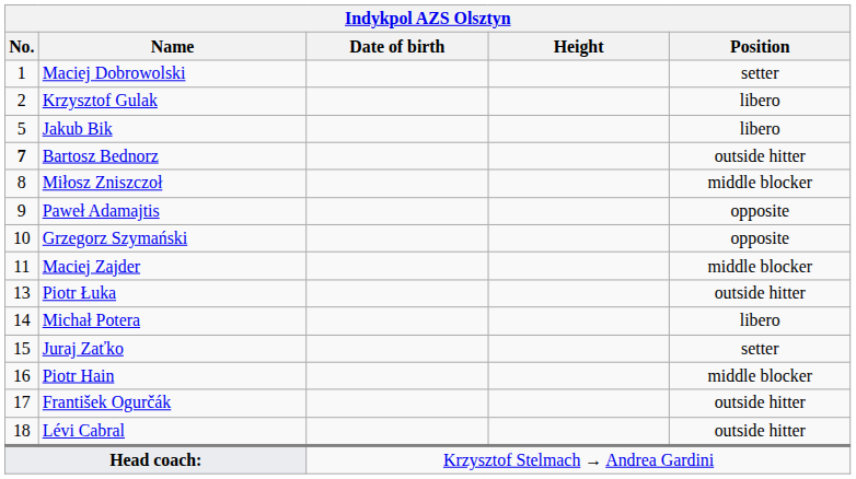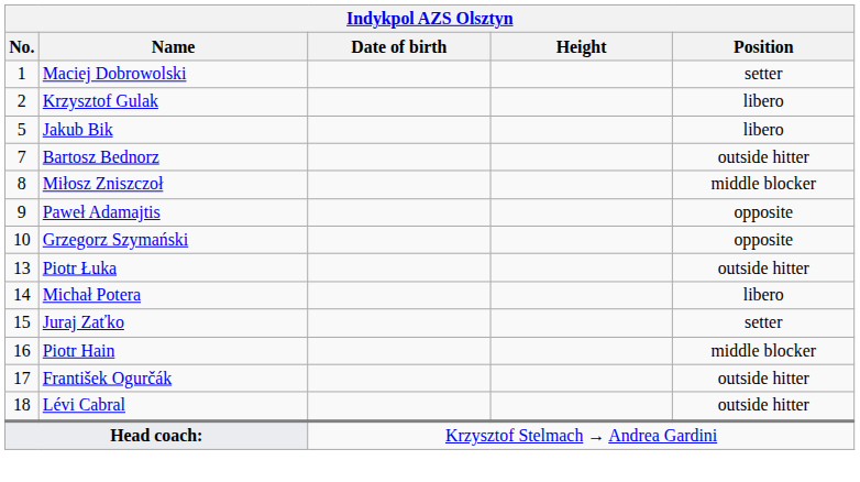 <table class="wikitable collapsible collapsed" style="font-size:100%; text-align:center">
 <tr>
 <th colspan=5 style="width:30em"><a href='#'>Indykpol AZS Olsztyn</a></th>
 </tr>
 <tr>
 <th>No.</th>
 <th style="width:15em">Name</th>
 <th style="width:10em">Date of birth</th>
 <th style="width:10em">Height</th>
 <th style="width:10em">Position</th>
 </tr>
 <tr>
 <td>1</td>
 <td align=left> <a href='#'>Maciej Dobrowolski</a></td>
 <td align=right></td>
 <td></td>
 <td>setter</td>
 </tr>
 <tr>
 <td>2</td>
 <td align=left> <a href='#'>Krzysztof Gulak</a></td>
 <td align=right></td>
 <td></td>
 <td>libero</td>
 </tr>
 <tr>
 <td>5</td>
 <td align=left> <a href='#'>Jakub Bik</a></td>
 <td align=right></td>
 <td></td>
 <td>libero</td>
 </tr>
 <tr>
-<td><strong>7</strong></td>
+<td>7</td>
 <td align=left> <a href='#'>Bartosz Bednorz</a></td>
 <td align=right></td>
 <td></td>
 <td>outside hitter</td>
 </tr>
 <tr>
 <td>8</td>
 <td align=left> <a href='#'>Miłosz Zniszczoł</a></td>
 <td align=right></td>
 <td></td>
 <td>middle blocker</td>
 </tr>
 <tr>
 <td>9</td>
 <td align=left> <a href='#'>Paweł Adamajtis</a></td>
 <td align=right></td>
 <td></td>
 <td>opposite</td>
 </tr>
 <tr>
 <td>10</td>
 <td align=left> <a href='#'>Grzegorz Szymański</a></td>
 <td align=right></td>
 <td></td>
 <td>opposite</td>
-</tr>
-<tr>
-<td>11</td>
-<td align=left> <a href='#'>Maciej Zajder</a></td>
-<td align=right></td>
-<td></td>
-<td>middle blocker</td>
 </tr>
 <tr>
 <td>13</td>
 <td align=left> <a href='#'>Piotr Łuka</a></td>
 <td align=right></td>
 <td></td>
 <td>outside hitter</td>
 </tr>
 <tr>
 <td>14</td>
 <td align=left> <a href='#'>Michał Potera</a></td>
 <td align=right></td>
 <td></td>
 <td>libero</td>
 </tr>
 <tr>
 <td>15</td>
 <td align=left> <a href='#'>Juraj Zaťko</a></td>
 <td align=right></td>
 <td></td>
 <td>setter</td>
 </tr>
 <tr>
 <td>16</td>
 <td align=left> <a href='#'>Piotr Hain</a></td>
 <td align=right></td>
 <td></td>
 <td>middle blocker</td>
 </tr>
 <tr>
 <td>17</td>
 <td align=left> <a href='#'>František Ogurčák</a></td>
 <td align=right></td>
 <td></td>
 <td>outside hitter</td>
 </tr>
 <tr>
 <td>18</td>
 <td align=left> <a href='#'>Lévi Cabral</a></td>
 <td align=right></td>
 <td></td>
 <td>outside hitter</td>
 </tr>
 <tr style="border-top: 3px solid grey">
 <td colspan=2 style="background:#EAECF0"><strong>Head coach:</strong></td>
 <td colspan=3> <a href='#'>Krzysztof Stelmach</a> →  <a href='#'>Andrea Gardini</a></td>
 </tr>
 </table>
